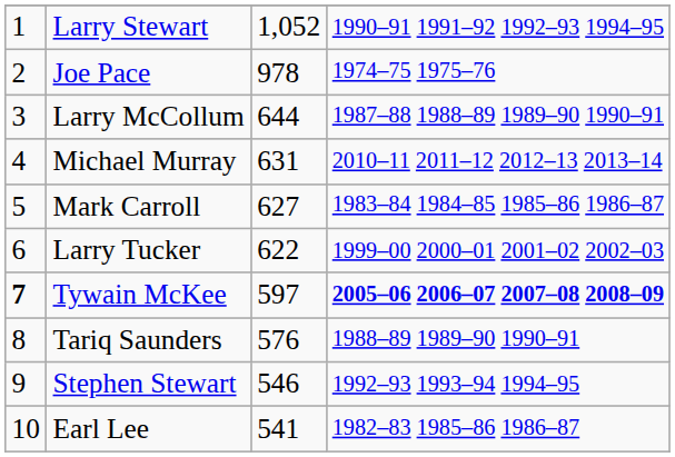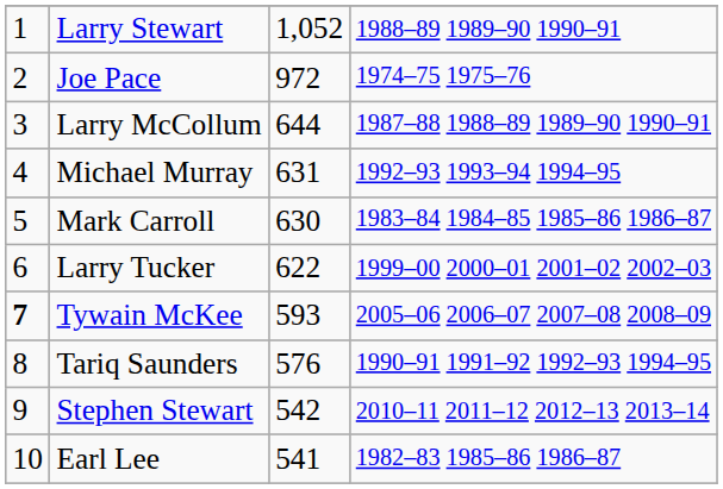 <table class="wikitable">
 <tr>
 </tr>
 <tr>
 <td>1</td>
 <td><a href='#'>Larry Stewart</a></td>
 <td>1,052</td>
-<td style="font-size:80%;"><a href='#'>1990–91</a> <a href='#'>1991–92</a> <a href='#'>1992–93</a> <a href='#'>1994–95</a></td>
+<td style="font-size:80%;"><a href='#'>1988–89</a> <a href='#'>1989–90</a> <a href='#'>1990–91</a></td>
 </tr>
 <tr>
 <td>2</td>
 <td><a href='#'>Joe Pace</a></td>
-<td>978</td>
+<td>972</td>
 <td style="font-size:80%;"><a href='#'>1974–75</a> <a href='#'>1975–76</a></td>
 </tr>
 <tr>
 <td>3</td>
 <td>Larry McCollum</td>
 <td>644</td>
 <td style="font-size:80%;"><a href='#'>1987–88</a> <a href='#'>1988–89</a> <a href='#'>1989–90</a> <a href='#'>1990–91</a></td>
 </tr>
 <tr>
 <td>4</td>
 <td>Michael Murray</td>
 <td>631</td>
-<td style="font-size:80%;"><a href='#'>2010–11</a> <a href='#'>2011–12</a> <a href='#'>2012–13</a> <a href='#'>2013–14</a></td>
+<td style="font-size:80%;"><a href='#'>1992–93</a> <a href='#'>1993–94</a> <a href='#'>1994–95</a></td>
 </tr>
 <tr>
 <td>5</td>
 <td>Mark Carroll</td>
-<td>627</td>
+<td>630</td>
 <td style="font-size:80%;"><a href='#'>1983–84</a> <a href='#'>1984–85</a> <a href='#'>1985–86</a> <a href='#'>1986–87</a></td>
 </tr>
 <tr>
 <td>6</td>
 <td>Larry Tucker</td>
 <td>622</td>
 <td style="font-size:80%;"><a href='#'>1999–00</a> <a href='#'>2000–01</a> <a href='#'>2001–02</a> <a href='#'>2002–03</a></td>
 </tr>
 <tr>
 <td><strong>7</strong></td>
 <td><a href='#'>Tywain McKee</a></td>
-<td>597</td>
-<td style="font-size:80%;"><strong><a href='#'>2005–06</a> <a href='#'>2006–07</a> <a href='#'>2007–08</a> <a href='#'>2008–09</a></strong></td>
+<td>593</td>
+<td style="font-size:80%;"><a href='#'>2005–06</a> <a href='#'>2006–07</a> <a href='#'>2007–08</a> <a href='#'>2008–09</a></td>
 </tr>
 <tr>
 <td>8</td>
 <td>Tariq Saunders</td>
 <td>576</td>
-<td style="font-size:80%;"><a href='#'>1988–89</a> <a href='#'>1989–90</a> <a href='#'>1990–91</a></td>
+<td style="font-size:80%;"><a href='#'>1990–91</a> <a href='#'>1991–92</a> <a href='#'>1992–93</a> <a href='#'>1994–95</a></td>
 </tr>
 <tr>
 <td>9</td>
 <td><a href='#'>Stephen Stewart</a></td>
-<td>546</td>
-<td style="font-size:80%;"><a href='#'>1992–93</a> <a href='#'>1993–94</a> <a href='#'>1994–95</a></td>
+<td>542</td>
+<td style="font-size:80%;"><a href='#'>2010–11</a> <a href='#'>2011–12</a> <a href='#'>2012–13</a> <a href='#'>2013–14</a></td>
 </tr>
 <tr>
 <td>10</td>
 <td>Earl Lee</td>
 <td>541</td>
 <td style="font-size:80%;"><a href='#'>1982–83</a> <a href='#'>1985–86</a> <a href='#'>1986–87</a></td>
 </tr>
 </table>
